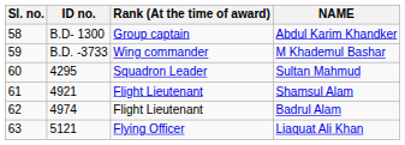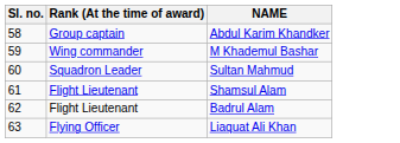 <table class ="wikitable">
 <tr>
 <th>Sl. no.</th>
-<th>ID no.</th>
 <th>Rank (At the time of award)</th>
 <th>NAME</th>
 </tr>
 <tr>
 <td>58</td>
-<td>B.D- 1300</td>
 <td><a href='#'>Group captain</a></td>
 <td><a href='#'>Abdul Karim Khandker</a></td>
 </tr>
 <tr>
 <td>59</td>
-<td>B.D. -3733</td>
 <td><a href='#'>Wing commander</a></td>
 <td><a href='#'>M Khademul Bashar</a></td>
 </tr>
 <tr>
 <td>60</td>
-<td>4295</td>
 <td><a href='#'>Squadron Leader</a></td>
 <td><a href='#'>Sultan Mahmud</a></td>
 </tr>
 <tr>
 <td>61</td>
-<td>4921</td>
 <td><a href='#'>Flight Lieutenant</a></td>
 <td><a href='#'>Shamsul Alam</a></td>
 </tr>
 <tr>
 <td>62</td>
-<td>4974</td>
 <td>Flight Lieutenant</td>
 <td><a href='#'>Badrul Alam</a></td>
 </tr>
 <tr>
 <td>63</td>
-<td>5121</td>
 <td><a href='#'>Flying Officer</a></td>
 <td><a href='#'>Liaquat Ali Khan</a></td>
 </tr>
 </table>
